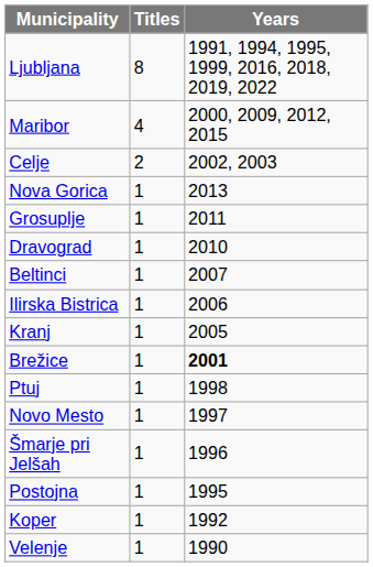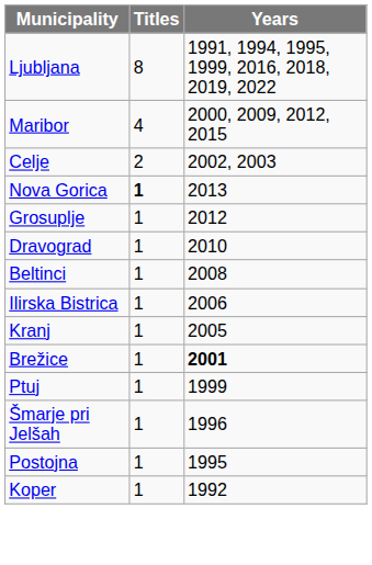 <table class="wikitable sortable" style="font-size: 95%;">
 <tr>
 <th width="100" style="background-color:#787878;color:#FFFFFF;">Municipality</th>
 <th width="30" style="background-color:#787878;color:#FFFFFF;">Titles</th>
 <th width="150" style="background-color:#787878;color:#FFFFFF;">Years</th>
 </tr>
 <tr>
 <td><a href='#'>Ljubljana</a></td>
 <td>8</td>
 <td>1991, 1994, 1995, 1999, 2016, 2018, 2019, 2022</td>
 </tr>
 <tr>
 <td><a href='#'>Maribor</a></td>
 <td>4</td>
 <td>2000, 2009, 2012, 2015</td>
 </tr>
 <tr>
 <td><a href='#'>Celje</a></td>
 <td>2</td>
 <td>2002, 2003</td>
 </tr>
 <tr>
 <td><a href='#'>Nova Gorica</a></td>
-<td>1</td>
+<td><strong>1</strong></td>
 <td>2013</td>
 </tr>
 <tr>
 <td><a href='#'>Grosuplje</a></td>
 <td>1</td>
-<td>2011</td>
+<td>2012</td>
 </tr>
 <tr>
 <td><a href='#'>Dravograd</a></td>
 <td>1</td>
 <td>2010</td>
 </tr>
 <tr>
 <td><a href='#'>Beltinci</a></td>
 <td>1</td>
-<td>2007</td>
+<td>2008</td>
 </tr>
 <tr>
 <td><a href='#'>Ilirska Bistrica</a></td>
 <td>1</td>
 <td>2006</td>
 </tr>
 <tr>
 <td><a href='#'>Kranj</a></td>
 <td>1</td>
 <td>2005</td>
 </tr>
 <tr>
 <td><a href='#'>Brežice</a></td>
 <td>1</td>
 <td><strong>2001</strong></td>
 </tr>
 <tr>
 <td><a href='#'>Ptuj</a></td>
 <td>1</td>
-<td>1998</td>
-</tr>
-<tr>
-<td><a href='#'>Novo Mesto</a></td>
-<td>1</td>
-<td>1997</td>
+<td>1999</td>
 </tr>
 <tr>
 <td><a href='#'>Šmarje pri Jelšah</a></td>
 <td>1</td>
 <td>1996</td>
 </tr>
 <tr>
 <td><a href='#'>Postojna</a></td>
 <td>1</td>
 <td>1995</td>
 </tr>
 <tr>
 <td><a href='#'>Koper</a></td>
 <td>1</td>
 <td>1992</td>
 </tr>
-<tr>
-<td><a href='#'>Velenje</a></td>
-<td>1</td>
-<td>1990</td>
-</tr>
 </table>
